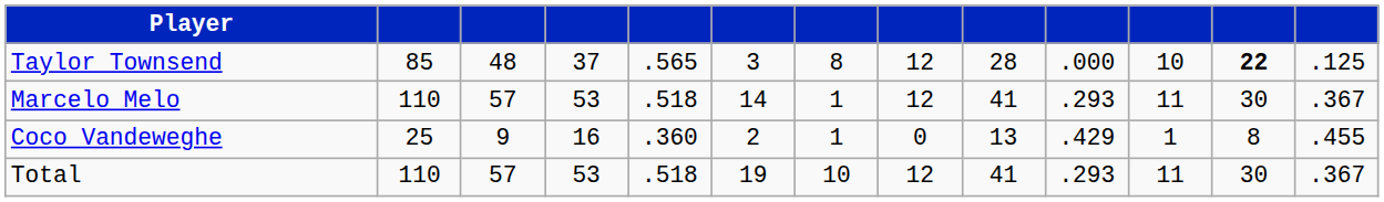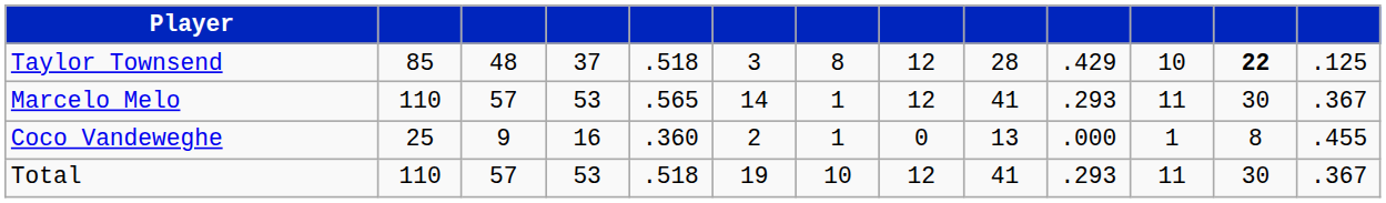 <table class="wikitable" style="text-align:center">
 <tr>
 <th style="background:#0025BD; color:white" width="200px">Player</th>
 <th style="background:#0025BD; color:white" width="40px"></th>
 <th style="background:#0025BD; color:white" width="40px"></th>
 <th style="background:#0025BD; color:white" width="40px"></th>
 <th style="background:#0025BD; color:white" width="40px"></th>
 <th style="background:#0025BD; color:white" width="40px"></th>
 <th style="background:#0025BD; color:white" width="40px"></th>
 <th style="background:#0025BD; color:white" width="40px"></th>
 <th style="background:#0025BD; color:white" width="40px"></th>
 <th style="background:#0025BD; color:white" width="40px"></th>
 <th style="background:#0025BD; color:white" width="40px"></th>
 <th style="background:#0025BD; color:white" width="40px"></th>
 <th style="background:#0025BD; color:white" width="40px"></th>
 </tr>
 <tr>
 <td style="text-align:left"><a href='#'>Taylor Townsend</a></td>
 <td>85</td>
 <td>48</td>
 <td>37</td>
-<td>.565</td>
+<td>.518</td>
 <td>3</td>
 <td>8</td>
 <td>12</td>
 <td>28</td>
-<td>.000</td>
+<td>.429</td>
 <td>10</td>
 <td><strong>22</strong></td>
 <td>.125</td>
 </tr>
 <tr>
 <td style="text-align:left"><a href='#'>Marcelo Melo</a></td>
 <td>110</td>
 <td>57</td>
 <td>53</td>
-<td>.518</td>
+<td>.565</td>
 <td>14</td>
 <td>1</td>
 <td>12</td>
 <td>41</td>
 <td>.293</td>
 <td>11</td>
 <td>30</td>
 <td>.367</td>
 </tr>
 <tr>
 <td style="text-align:left"><a href='#'>Coco Vandeweghe</a></td>
 <td>25</td>
 <td>9</td>
 <td>16</td>
 <td>.360</td>
 <td>2</td>
 <td>1</td>
 <td>0</td>
 <td>13</td>
-<td>.429</td>
+<td>.000</td>
 <td>1</td>
 <td>8</td>
 <td>.455</td>
 </tr>
 <tr>
 <td style="text-align:left">Total</td>
 <td>110</td>
 <td>57</td>
 <td>53</td>
 <td>.518</td>
 <td>19</td>
 <td>10</td>
 <td>12</td>
 <td>41</td>
 <td>.293</td>
 <td>11</td>
 <td>30</td>
 <td>.367</td>
 </tr>
 </table>
